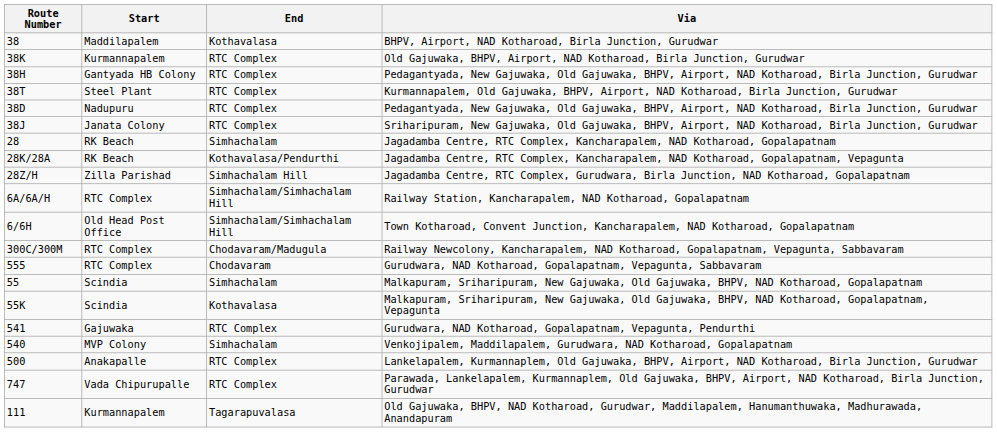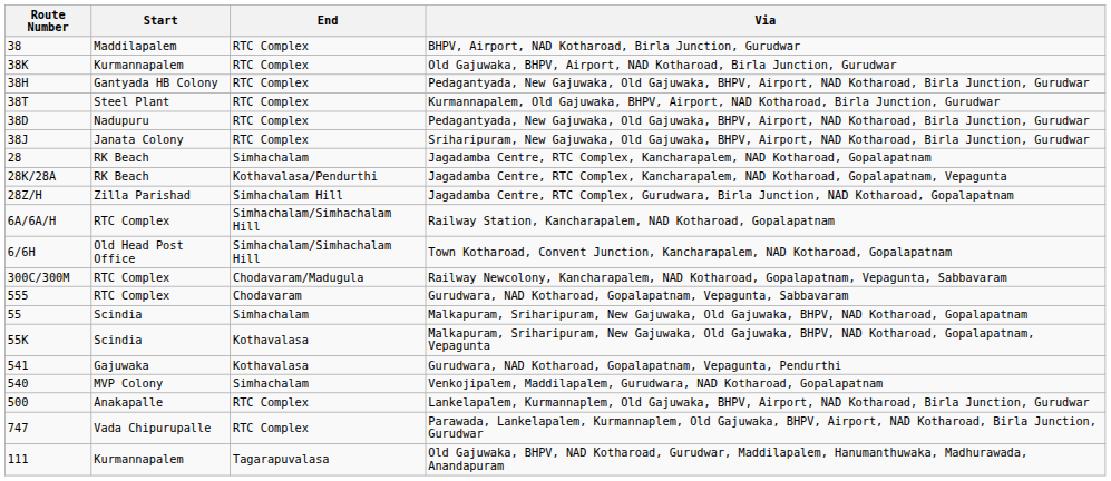 <table class="sortable wikitable">
 <tr>
 <th>Route Number</th>
 <th>Start</th>
 <th>End</th>
 <th>Via</th>
 </tr>
 <tr>
 <td>38</td>
 <td>Maddilapalem</td>
-<td>Kothavalasa</td>
+<td>RTC Complex</td>
 <td>BHPV, Airport, NAD Kotharoad, Birla Junction, Gurudwar</td>
 </tr>
 <tr>
 <td>38K</td>
 <td>Kurmannapalem</td>
 <td>RTC Complex</td>
 <td>Old Gajuwaka, BHPV, Airport, NAD Kotharoad, Birla Junction, Gurudwar</td>
 </tr>
 <tr>
 <td>38H</td>
 <td>Gantyada HB Colony</td>
 <td>RTC Complex</td>
 <td>Pedagantyada, New Gajuwaka, Old Gajuwaka, BHPV, Airport, NAD Kotharoad, Birla Junction, Gurudwar</td>
 </tr>
 <tr>
 <td>38T</td>
 <td>Steel Plant</td>
 <td>RTC Complex</td>
 <td>Kurmannapalem, Old Gajuwaka, BHPV, Airport, NAD Kotharoad, Birla Junction, Gurudwar</td>
 </tr>
 <tr>
 <td>38D</td>
 <td>Nadupuru</td>
 <td>RTC Complex</td>
 <td>Pedagantyada, New Gajuwaka, Old Gajuwaka, BHPV, Airport, NAD Kotharoad, Birla Junction, Gurudwar</td>
 </tr>
 <tr>
 <td>38J</td>
 <td>Janata Colony</td>
 <td>RTC Complex</td>
 <td>Sriharipuram, New Gajuwaka, Old Gajuwaka, BHPV, Airport, NAD Kotharoad, Birla Junction, Gurudwar</td>
 </tr>
 <tr>
 <td>28</td>
 <td>RK Beach</td>
 <td>Simhachalam</td>
 <td>Jagadamba Centre, RTC Complex, Kancharapalem, NAD Kotharoad, Gopalapatnam</td>
 </tr>
 <tr>
 <td>28K/28A</td>
 <td>RK Beach</td>
 <td>Kothavalasa/Pendurthi</td>
 <td>Jagadamba Centre, RTC Complex, Kancharapalem, NAD Kotharoad, Gopalapatnam, Vepagunta</td>
 </tr>
 <tr>
 <td>28Z/H</td>
 <td>Zilla Parishad</td>
 <td>Simhachalam Hill</td>
 <td>Jagadamba Centre, RTC Complex, Gurudwara, Birla Junction, NAD Kotharoad, Gopalapatnam</td>
 </tr>
 <tr>
 <td>6A/6A/H</td>
 <td>RTC Complex</td>
 <td>Simhachalam/Simhachalam Hill</td>
 <td>Railway Station, Kancharapalem, NAD Kotharoad, Gopalapatnam</td>
 </tr>
 <tr>
 <td>6/6H</td>
 <td>Old Head Post Office</td>
 <td>Simhachalam/Simhachalam Hill</td>
 <td>Town Kotharoad, Convent Junction, Kancharapalem, NAD Kotharoad, Gopalapatnam</td>
 </tr>
 <tr>
 <td>300C/300M</td>
 <td>RTC Complex</td>
 <td>Chodavaram/Madugula</td>
 <td>Railway Newcolony, Kancharapalem, NAD Kotharoad, Gopalapatnam, Vepagunta, Sabbavaram</td>
 </tr>
 <tr>
 <td>555</td>
 <td>RTC Complex</td>
 <td>Chodavaram</td>
 <td>Gurudwara, NAD Kotharoad, Gopalapatnam, Vepagunta, Sabbavaram</td>
 </tr>
 <tr>
 <td>55</td>
 <td>Scindia</td>
 <td>Simhachalam</td>
 <td>Malkapuram, Sriharipuram, New Gajuwaka, Old Gajuwaka, BHPV, NAD Kotharoad, Gopalapatnam</td>
 </tr>
 <tr>
 <td>55K</td>
 <td>Scindia</td>
 <td>Kothavalasa</td>
 <td>Malkapuram, Sriharipuram, New Gajuwaka, Old Gajuwaka, BHPV, NAD Kotharoad, Gopalapatnam, Vepagunta</td>
 </tr>
 <tr>
 <td>541</td>
 <td>Gajuwaka</td>
-<td>RTC Complex</td>
+<td>Kothavalasa</td>
 <td>Gurudwara, NAD Kotharoad, Gopalapatnam, Vepagunta, Pendurthi</td>
 </tr>
 <tr>
 <td>540</td>
 <td>MVP Colony</td>
 <td>Simhachalam</td>
 <td>Venkojipalem, Maddilapalem, Gurudwara, NAD Kotharoad, Gopalapatnam</td>
 </tr>
 <tr>
 <td>500</td>
 <td>Anakapalle</td>
 <td>RTC Complex</td>
 <td>Lankelapalem, Kurmannaplem, Old Gajuwaka, BHPV, Airport, NAD Kotharoad, Birla Junction, Gurudwar</td>
 </tr>
 <tr>
 <td>747</td>
 <td>Vada Chipurupalle</td>
 <td>RTC Complex</td>
 <td>Parawada, Lankelapalem, Kurmannaplem, Old Gajuwaka, BHPV, Airport, NAD Kotharoad, Birla Junction, Gurudwar</td>
 </tr>
 <tr>
 <td>111</td>
 <td>Kurmannapalem</td>
 <td>Tagarapuvalasa</td>
 <td>Old Gajuwaka, BHPV, NAD Kotharoad, Gurudwar, Maddilapalem, Hanumanthuwaka, Madhurawada, Anandapuram</td>
 </tr>
 </table>
